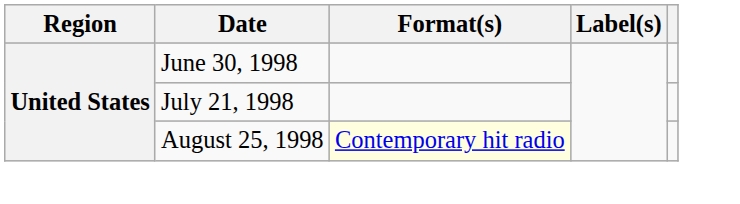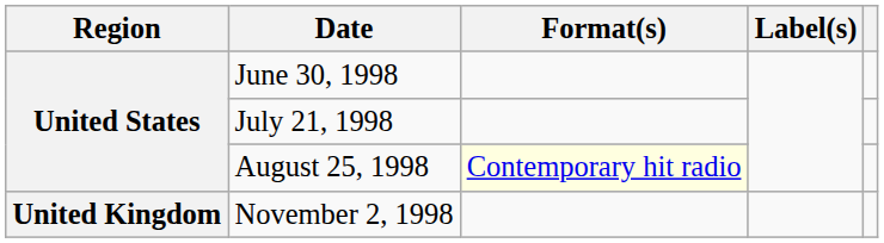 <table class="wikitable plainrowheaders">
 <tr>
 <th scope="col">Region</th>
 <th scope="col">Date</th>
 <th scope="col">Format(s)</th>
 <th scope="col">Label(s)</th>
 <th scope="col"></th>
 </tr>
 <tr>
 <th scope="row" rowspan="3">United States</th>
 <td>June 30, 1998</td>
 <td></td>
 <td rowspan="3"></td>
 <td></td>
 </tr>
 <tr>
 <td>July 21, 1998</td>
 <td></td>
 <td></td>
 </tr>
 <tr>
 <td>August 25, 1998</td>
 <td style="background: lightyellow;"><a href='#'>Contemporary hit radio</a></td>
 <td></td>
 </tr>
+<tr>
+<th scope="row">United Kingdom</th>
+<td>November 2, 1998</td>
+<td></td>
+<td></td>
+<td></td>
+</tr>
 </table>
